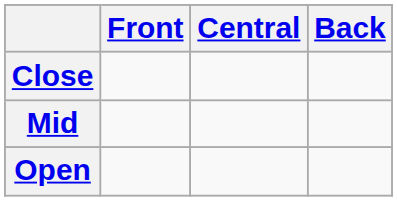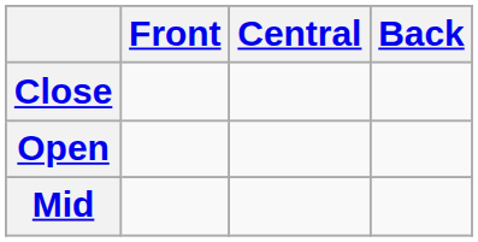 <table class="wikitable" border="1" style="text-align:center;">
 <tr>
 <th></th>
 <th><a href='#'>Front</a></th>
 <th><a href='#'>Central</a></th>
 <th><a href='#'>Back</a></th>
 </tr>
 <tr>
 <th><a href='#'>Close</a></th>
 <td></td>
 <td></td>
 <td></td>
 </tr>
 <tr>
+<th><a href='#'>Open</a></th>
+<td></td>
+<td></td>
+<td></td>
+</tr>
+<tr>
 <th><a href='#'>Mid</a></th>
 <td></td>
 <td></td>
 <td></td>
 </tr>
-<tr>
-<th><a href='#'>Open</a></th>
-<td></td>
-<td></td>
-<td></td>
-</tr>
 </table>
